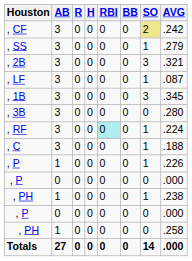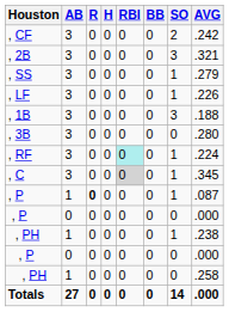 <table class="wikitable sortable">
 <tr>
 <th>Houston</th>
 <th><a href='#'>AB</a></th>
 <th><a href='#'>R</a></th>
 <th><a href='#'>H</a></th>
 <th><a href='#'>RBI</a></th>
 <th><a href='#'>BB</a></th>
 <th><a href='#'>SO</a></th>
 <th><a href='#'>AVG</a></th>
 </tr>
 <tr>
 <td>, <a href='#'>CF</a></td>
 <td>3</td>
 <td>0</td>
 <td>0</td>
 <td>0</td>
 <td>0</td>
-<td style="background: khaki;">2</td>
+<td>2</td>
 <td>.242</td>
+</tr>
+<tr>
+<td>, <a href='#'>2B</a></td>
+<td>3</td>
+<td>0</td>
+<td>0</td>
+<td>0</td>
+<td>0</td>
+<td>3</td>
+<td>.321</td>
 </tr>
 <tr>
 <td>, <a href='#'>SS</a></td>
 <td>3</td>
 <td>0</td>
 <td>0</td>
 <td>0</td>
 <td>0</td>
 <td>1</td>
 <td>.279</td>
 </tr>
 <tr>
-<td>, <a href='#'>2B</a></td>
-<td>3</td>
-<td>0</td>
-<td>0</td>
-<td>0</td>
-<td>0</td>
-<td>3</td>
-<td>.321</td>
-</tr>
-<tr>
 <td>, <a href='#'>LF</a></td>
 <td>3</td>
 <td>0</td>
 <td>0</td>
 <td>0</td>
 <td>0</td>
 <td>1</td>
-<td>.087</td>
+<td>.226</td>
 </tr>
 <tr>
 <td>, <a href='#'>1B</a></td>
 <td>3</td>
 <td>0</td>
 <td>0</td>
 <td>0</td>
 <td>0</td>
 <td>3</td>
-<td>.345</td>
+<td>.188</td>
 </tr>
 <tr>
 <td>, <a href='#'>3B</a></td>
 <td>3</td>
 <td>0</td>
 <td>0</td>
 <td>0</td>
 <td>0</td>
 <td>0</td>
 <td>.280</td>
 </tr>
 <tr>
 <td>, <a href='#'>RF</a></td>
 <td>3</td>
 <td>0</td>
 <td>0</td>
 <td style="background: paleturquoise;">0</td>
 <td>0</td>
 <td>1</td>
 <td>.224</td>
 </tr>
 <tr>
 <td>, <a href='#'>C</a></td>
 <td>3</td>
 <td>0</td>
 <td>0</td>
-<td>0</td>
+<td style="background: lightgrey;">0</td>
 <td>0</td>
 <td>1</td>
-<td>.188</td>
+<td>.345</td>
 </tr>
 <tr>
 <td>, <a href='#'>P</a></td>
 <td>1</td>
-<td>0</td>
+<td><strong>0</strong></td>
 <td>0</td>
 <td>0</td>
 <td>0</td>
 <td>1</td>
-<td>.226</td>
+<td>.087</td>
 </tr>
 <tr>
 <td> , <a href='#'>P</a></td>
 <td>0</td>
 <td>0</td>
 <td>0</td>
 <td>0</td>
 <td>0</td>
 <td>0</td>
 <td>.000</td>
 </tr>
 <tr>
 <td>  , <a href='#'>PH</a></td>
 <td>1</td>
 <td>0</td>
 <td>0</td>
 <td>0</td>
 <td>0</td>
 <td>1</td>
 <td>.238</td>
 </tr>
 <tr>
 <td>   , <a href='#'>P</a></td>
 <td>0</td>
 <td>0</td>
 <td>0</td>
 <td>0</td>
 <td>0</td>
 <td>0</td>
 <td>.000</td>
 </tr>
 <tr>
 <td>    , <a href='#'>PH</a></td>
 <td>1</td>
 <td>0</td>
 <td>0</td>
 <td>0</td>
 <td>0</td>
 <td>0</td>
 <td>.258</td>
 </tr>
 <tr class="sortbottom">
 <td><strong>Totals</strong></td>
 <td><strong>27</strong></td>
 <td><strong>0</strong></td>
 <td><strong>0</strong></td>
 <td><strong>0</strong></td>
 <td><strong>0</strong></td>
 <td><strong>14</strong></td>
 <td><strong>.000</strong></td>
 </tr>
 </table>
